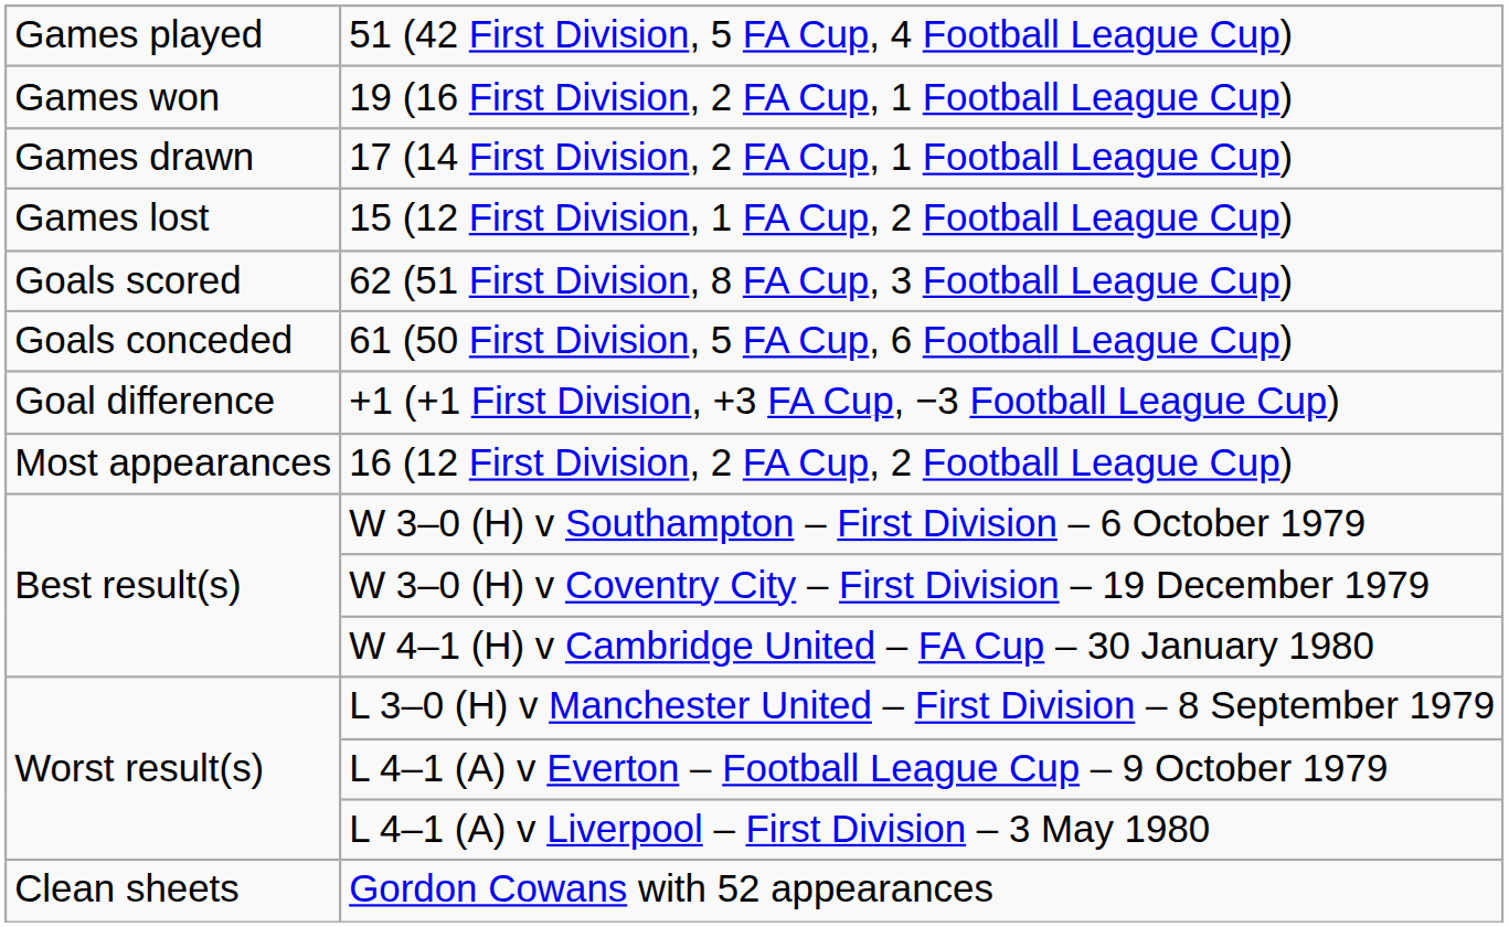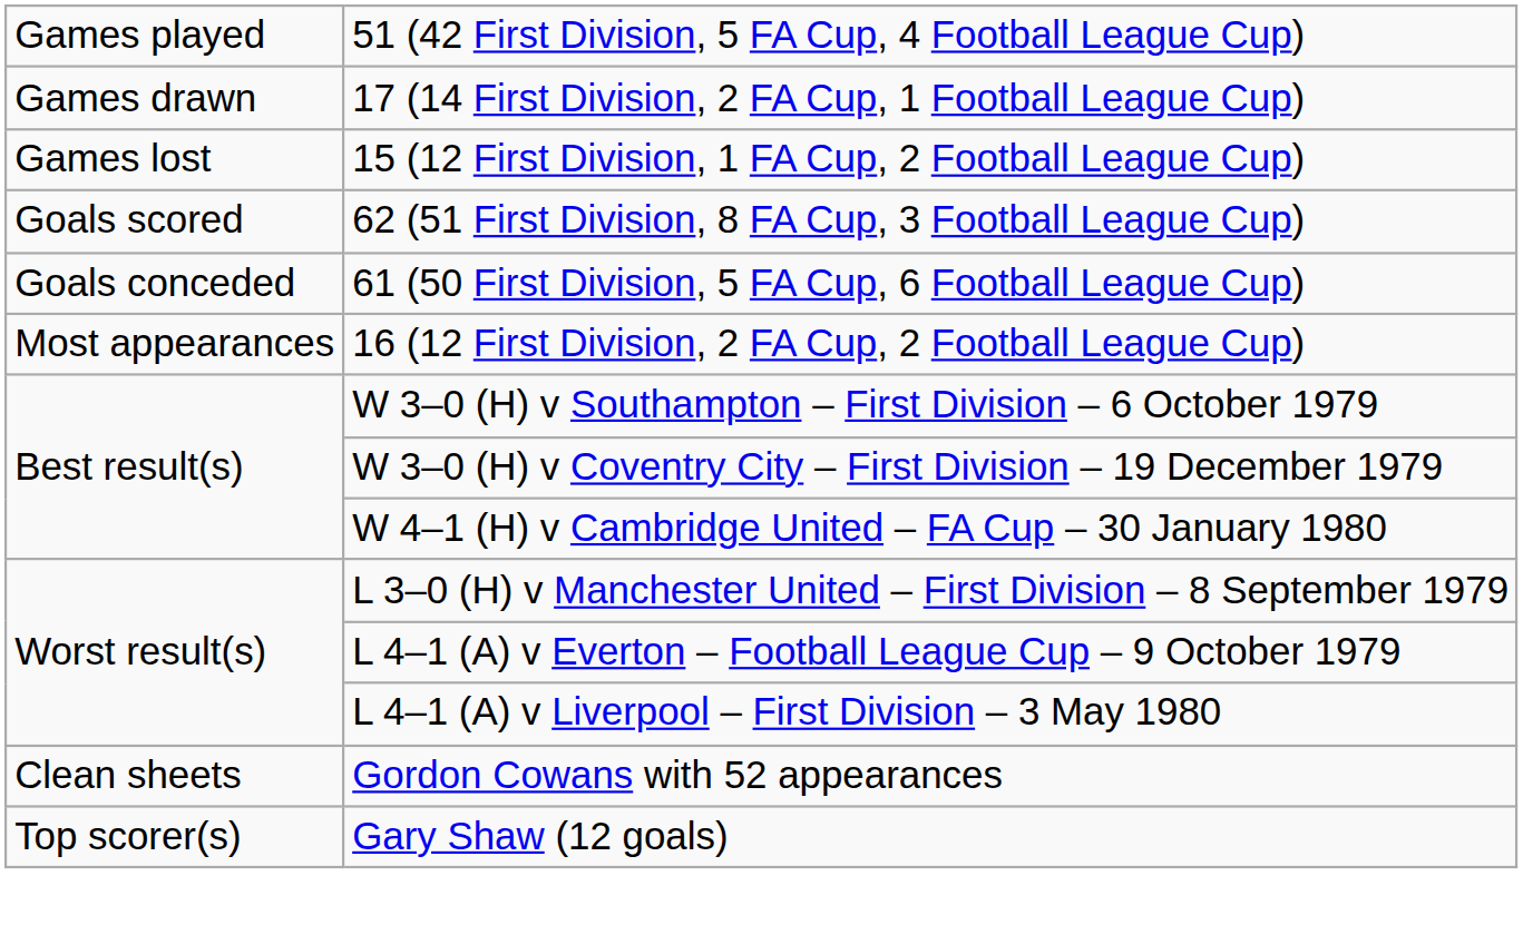 <table class="wikitable">
 <tr>
 <td>Games played</td>
 <td>51 (42 <a href='#'>First Division</a>, 5 <a href='#'>FA Cup</a>, 4 <a href='#'>Football League Cup</a>)</td>
-</tr>
-<tr>
-<td>Games won</td>
-<td>19 (16 <a href='#'>First Division</a>, 2 <a href='#'>FA Cup</a>, 1 <a href='#'>Football League Cup</a>)</td>
 </tr>
 <tr>
 <td>Games drawn</td>
 <td>17 (14 <a href='#'>First Division</a>, 2 <a href='#'>FA Cup</a>, 1 <a href='#'>Football League Cup</a>)</td>
 </tr>
 <tr>
 <td>Games lost</td>
 <td>15 (12 <a href='#'>First Division</a>, 1 <a href='#'>FA Cup</a>, 2 <a href='#'>Football League Cup</a>)</td>
 </tr>
 <tr>
 <td>Goals scored</td>
 <td>62 (51 <a href='#'>First Division</a>, 8 <a href='#'>FA Cup</a>, 3 <a href='#'>Football League Cup</a>)</td>
 </tr>
 <tr>
 <td>Goals conceded</td>
 <td>61 (50 <a href='#'>First Division</a>, 5 <a href='#'>FA Cup</a>, 6 <a href='#'>Football League Cup</a>)</td>
-</tr>
-<tr>
-<td>Goal difference</td>
-<td>+1 (+1 <a href='#'>First Division</a>, +3 <a href='#'>FA Cup</a>, −3 <a href='#'>Football League Cup</a>)</td>
 </tr>
 <tr>
 <td>Most appearances</td>
 <td>16 (12 <a href='#'>First Division</a>, 2 <a href='#'>FA Cup</a>, 2 <a href='#'>Football League Cup</a>)</td>
 </tr>
 <tr>
 <td rowspan=3>Best result(s)</td>
 <td>W 3–0 (H) v <a href='#'>Southampton</a> – <a href='#'>First Division</a> – 6 October 1979</td>
 </tr>
 <tr>
 <td>W 3–0 (H) v <a href='#'>Coventry City</a> – <a href='#'>First Division</a> – 19 December 1979</td>
 </tr>
 <tr>
 <td>W 4–1 (H) v <a href='#'>Cambridge United</a> – <a href='#'>FA Cup</a> – 30 January 1980</td>
 </tr>
 <tr>
 <td rowspan=3>Worst result(s)</td>
 <td>L 3–0 (H) v <a href='#'>Manchester United</a> – <a href='#'>First Division</a> – 8 September 1979</td>
 </tr>
 <tr>
 <td>L 4–1 (A) v <a href='#'>Everton</a> – <a href='#'>Football League Cup</a> – 9 October 1979</td>
 </tr>
 <tr>
 <td>L 4–1 (A) v <a href='#'>Liverpool</a> – <a href='#'>First Division</a> – 3 May 1980</td>
 </tr>
 <tr>
 <td>Clean sheets</td>
 <td> <a href='#'>Gordon Cowans</a> with 52 appearances</td>
 </tr>
+<tr>
+<td>Top scorer(s)</td>
+<td> <a href='#'>Gary Shaw</a> (12 goals)</td>
+</tr>
 </table>
